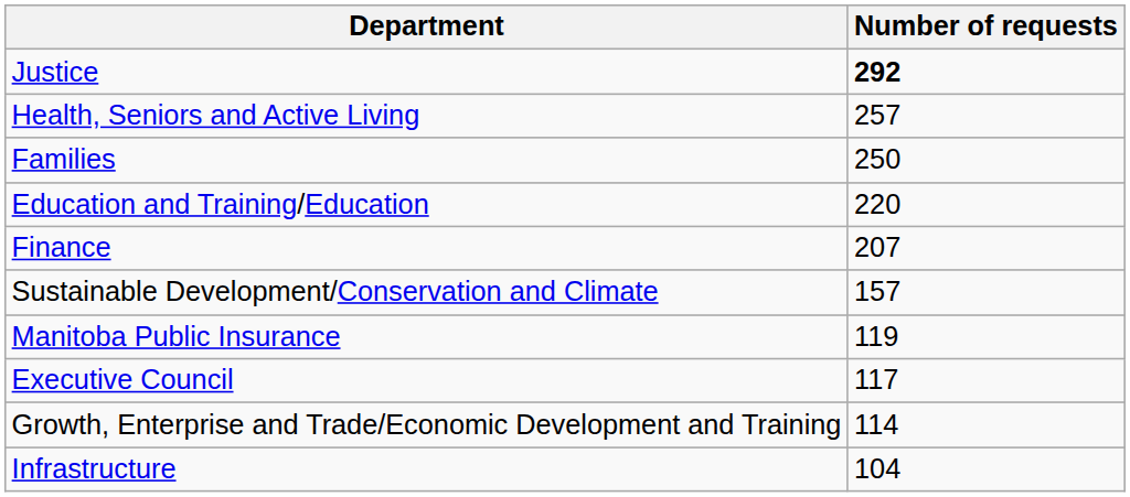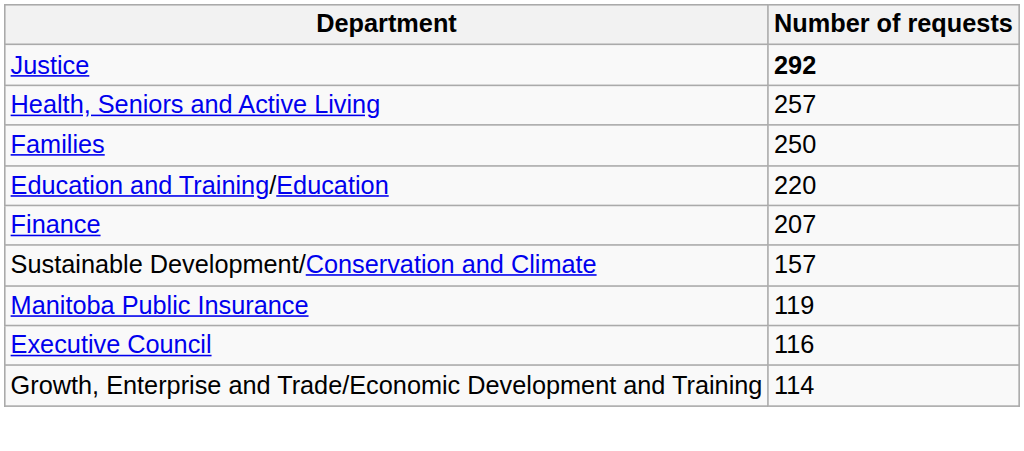 <table class="wikitable">
 <tr>
 <th>Department</th>
 <th>Number of requests</th>
 </tr>
 <tr>
 <td><a href='#'>Justice</a></td>
 <td><strong>292</strong></td>
 </tr>
 <tr>
 <td><a href='#'>Health, Seniors and Active Living</a></td>
 <td>257</td>
 </tr>
 <tr>
 <td><a href='#'>Families</a></td>
 <td>250</td>
 </tr>
 <tr>
 <td><a href='#'>Education and Training</a>/<a href='#'>Education</a></td>
 <td>220</td>
 </tr>
 <tr>
 <td><a href='#'>Finance</a></td>
 <td>207</td>
 </tr>
 <tr>
 <td>Sustainable Development/<a href='#'>Conservation and Climate</a></td>
 <td>157</td>
 </tr>
 <tr>
 <td><a href='#'>Manitoba Public Insurance</a></td>
 <td>119</td>
 </tr>
 <tr>
 <td><a href='#'>Executive Council</a></td>
-<td>117</td>
+<td>116</td>
 </tr>
 <tr>
 <td>Growth, Enterprise and Trade/Economic Development and Training</td>
 <td>114</td>
 </tr>
-<tr>
-<td><a href='#'>Infrastructure</a></td>
-<td>104</td>
-</tr>
 </table>
